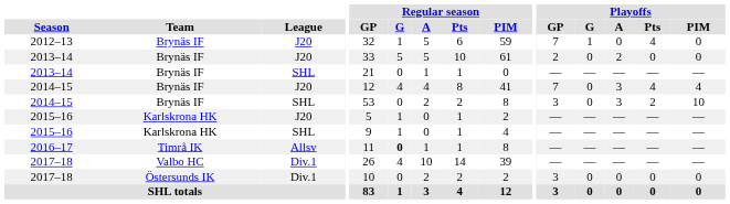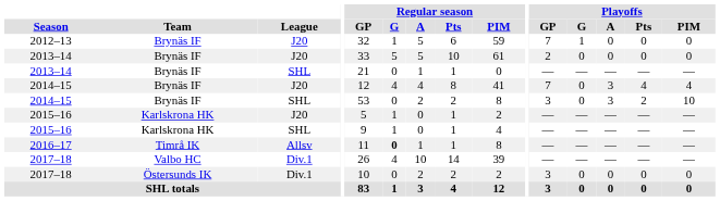 <table border="0" cellpadding="1" cellspacing="0" style="text-align:center; width:60em">
 <tr bgcolor="#e0e0e0">
 <th colspan="3" bgcolor="#ffffff"></th>
 <th rowspan="99" bgcolor="#ffffff"></th>
 <th colspan="5"><a href='#'>Regular season</a></th>
 <th rowspan="99" bgcolor="#ffffff"></th>
 <th colspan="5"><a href='#'>Playoffs</a></th>
 </tr>
 <tr bgcolor="#e0e0e0">
 <th><a href='#'>Season</a></th>
 <th>Team</th>
 <th>League</th>
 <th>GP</th>
 <th><a href='#'>G</a></th>
 <th><a href='#'>A</a></th>
 <th><a href='#'>Pts</a></th>
 <th><a href='#'>PIM</a></th>
 <th>GP</th>
 <th>G</th>
 <th>A</th>
 <th>Pts</th>
 <th>PIM</th>
 </tr>
 <tr>
 <td>2012–13</td>
 <td><a href='#'>Brynäs IF</a></td>
 <td><a href='#'>J20</a></td>
 <td>32</td>
 <td>1</td>
 <td>5</td>
 <td>6</td>
 <td>59</td>
 <td>7</td>
 <td>1</td>
 <td>0</td>
-<td>4</td>
+<td>0</td>
 <td>0</td>
 </tr>
 <tr bgcolor="#f0f0f0">
 <td>2013–14</td>
 <td>Brynäs IF</td>
 <td>J20</td>
 <td>33</td>
 <td>5</td>
 <td>5</td>
 <td>10</td>
 <td>61</td>
 <td>2</td>
 <td>0</td>
-<td>2</td>
+<td>0</td>
 <td>0</td>
 <td>0</td>
 </tr>
 <tr>
 <td><a href='#'>2013–14</a></td>
 <td>Brynäs IF</td>
 <td><a href='#'>SHL</a></td>
 <td>21</td>
 <td>0</td>
 <td>1</td>
 <td>1</td>
 <td>0</td>
 <td>—</td>
 <td>—</td>
 <td>—</td>
 <td>—</td>
 <td>—</td>
 </tr>
 <tr bgcolor="#f0f0f0">
 <td>2014–15</td>
 <td>Brynäs IF</td>
 <td>J20</td>
 <td>12</td>
 <td>4</td>
 <td>4</td>
 <td>8</td>
 <td>41</td>
 <td>7</td>
 <td>0</td>
 <td>3</td>
 <td>4</td>
 <td>4</td>
 </tr>
 <tr>
 <td><a href='#'>2014–15</a></td>
 <td>Brynäs IF</td>
 <td>SHL</td>
 <td>53</td>
 <td>0</td>
 <td>2</td>
 <td>2</td>
 <td>8</td>
 <td>3</td>
 <td>0</td>
 <td>3</td>
 <td>2</td>
 <td>10</td>
 </tr>
 <tr bgcolor="#f0f0f0">
 <td>2015–16</td>
 <td><a href='#'>Karlskrona HK</a></td>
 <td>J20</td>
 <td>5</td>
 <td>1</td>
 <td>0</td>
 <td>1</td>
 <td>2</td>
 <td>—</td>
 <td>—</td>
 <td>—</td>
 <td>—</td>
 <td>—</td>
 </tr>
 <tr>
 <td><a href='#'>2015–16</a></td>
 <td>Karlskrona HK</td>
 <td>SHL</td>
 <td>9</td>
 <td>1</td>
 <td>0</td>
 <td>1</td>
 <td>4</td>
 <td>—</td>
 <td>—</td>
 <td>—</td>
 <td>—</td>
 <td>—</td>
 </tr>
 <tr bgcolor="#f0f0f0">
 <td><a href='#'>2016–17</a></td>
 <td><a href='#'>Timrå IK</a></td>
 <td><a href='#'>Allsv</a></td>
 <td>11</td>
 <td><strong>0</strong></td>
 <td>1</td>
 <td>1</td>
 <td>8</td>
 <td>—</td>
 <td>—</td>
 <td>—</td>
 <td>—</td>
 <td>—</td>
 </tr>
 <tr>
 <td><a href='#'>2017–18</a></td>
 <td><a href='#'>Valbo HC</a></td>
 <td><a href='#'>Div.1</a></td>
 <td>26</td>
 <td>4</td>
 <td>10</td>
 <td>14</td>
 <td>39</td>
 <td>—</td>
 <td>—</td>
 <td>—</td>
 <td>—</td>
 <td>—</td>
 </tr>
 <tr bgcolor="#f0f0f0">
 <td>2017–18</td>
 <td><a href='#'>Östersunds IK</a></td>
 <td>Div.1</td>
 <td>10</td>
 <td>0</td>
 <td>2</td>
 <td>2</td>
 <td>2</td>
 <td>3</td>
 <td>0</td>
 <td>0</td>
 <td>0</td>
 <td>0</td>
 </tr>
 <tr bgcolor="#e0e0e0">
 <th colspan="3">SHL totals</th>
 <th>83</th>
 <th>1</th>
 <th>3</th>
 <th>4</th>
 <th>12</th>
 <th>3</th>
 <th>0</th>
 <th>0</th>
 <th>0</th>
 <th>0</th>
 </tr>
 </table>
